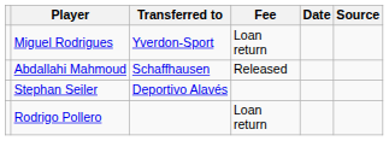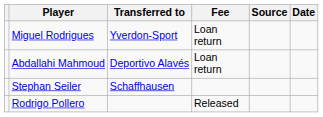 <table class="wikitable plainrowheaders sortable">
 <tr>
 <th></th>
 <th scope="col">Player</th>
 <th>Transferred to</th>
 <th style="width: 80px;">Fee</th>
+<th scope="col">Source</th>
 <th scope="col">Date</th>
-<th scope="col">Source</th>
 </tr>
 <tr>
 <td align="center"></td>
 <td> <a href='#'>Miguel Rodrigues</a></td>
 <td> <a href='#'>Yverdon-Sport</a></td>
 <td>Loan return</td>
 <td></td>
 <td></td>
 </tr>
 <tr>
 <td align="center"></td>
 <td> <a href='#'>Abdallahi Mahmoud</a></td>
-<td> <a href='#'>Schaffhausen</a></td>
-<td>Released</td>
+<td> <a href='#'>Deportivo Alavés</a></td>
+<td>Loan return</td>
 <td></td>
 <td></td>
 </tr>
 <tr>
 <td align="center"></td>
 <td> <a href='#'>Stephan Seiler</a></td>
-<td> <a href='#'>Deportivo Alavés</a></td>
+<td> <a href='#'>Schaffhausen</a></td>
 <td></td>
 <td></td>
 <td></td>
 </tr>
 <tr>
 <td align="center"></td>
 <td> <a href='#'>Rodrigo Pollero</a></td>
 <td></td>
-<td>Loan return</td>
+<td>Released</td>
 <td></td>
 <td></td>
 </tr>
 </table>
